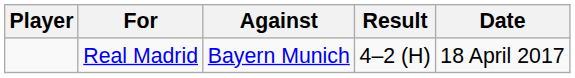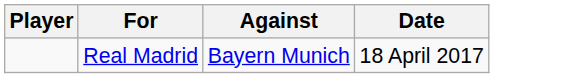 <table class="wikitable">
 <tr>
 <th>Player</th>
 <th>For</th>
 <th>Against</th>
-<th>Result</th>
 <th>Date</th>
 </tr>
 <tr>
 <td> </td>
 <td> <a href='#'>Real Madrid</a></td>
 <td> <a href='#'>Bayern Munich</a></td>
-<td>4–2 (H)</td>
 <td>18 April 2017</td>
 </tr>
 </table>
